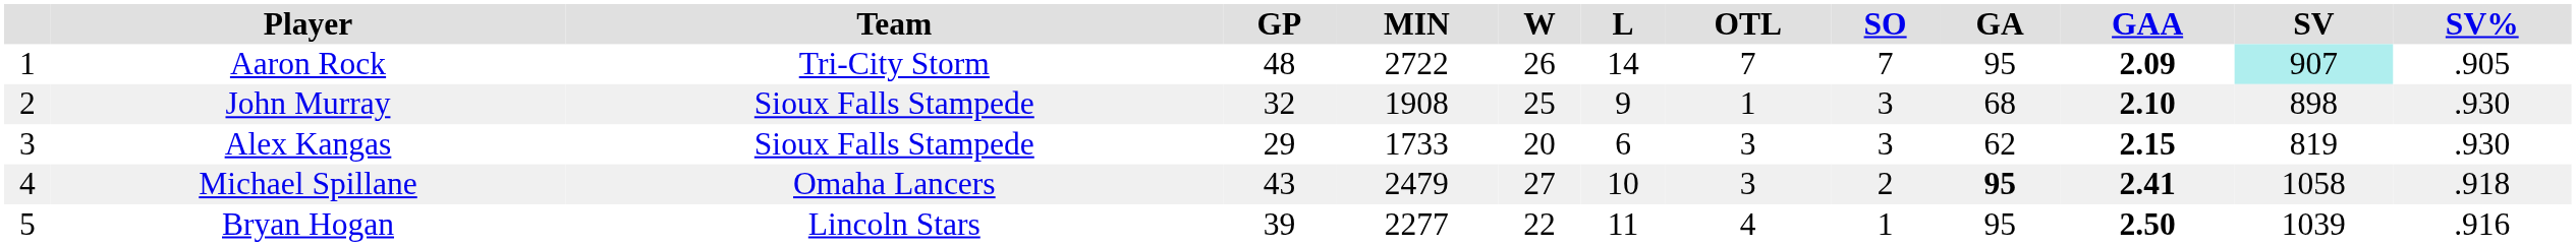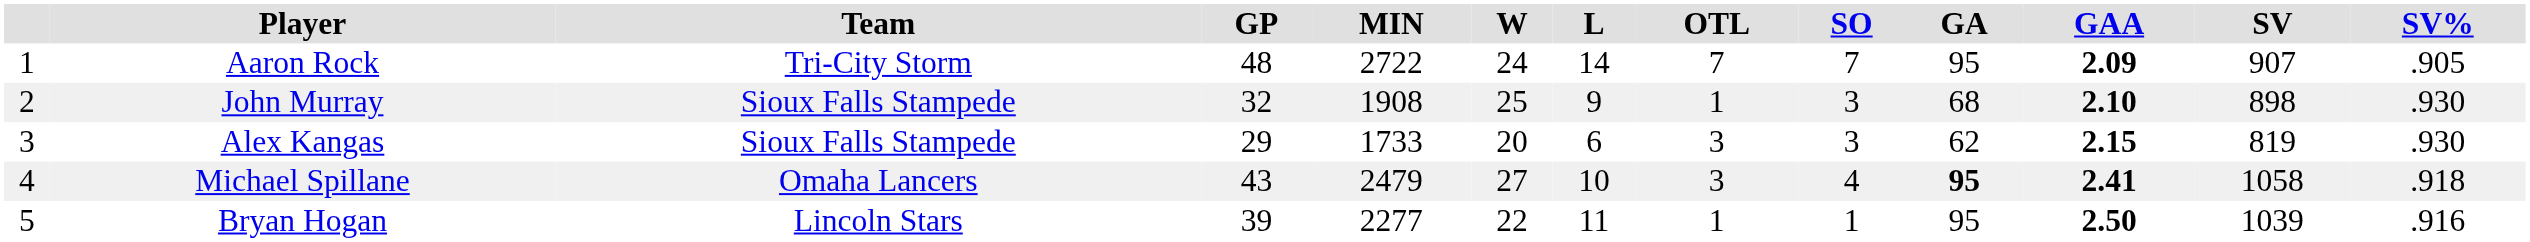 <table border="0" cellpadding="1" cellspacing="0" style="text-align:center; width:80em">
 <tr style="background:#e0e0e0">
 <th></th>
 <th>Player</th>
 <th>Team</th>
 <th>GP</th>
 <th>MIN</th>
 <th>W</th>
 <th>L</th>
 <th>OTL</th>
 <th><a href='#'>SO</a></th>
 <th>GA</th>
 <th><a href='#'>GAA</a></th>
 <th>SV</th>
 <th><a href='#'>SV%</a></th>
 </tr>
 <tr>
 <td>1</td>
 <td><a href='#'>Aaron Rock</a></td>
 <td><a href='#'>Tri-City Storm</a></td>
 <td>48</td>
 <td>2722</td>
-<td>26</td>
+<td>24</td>
 <td>14</td>
 <td>7</td>
 <td>7</td>
 <td>95</td>
 <td><strong>2.09</strong></td>
-<td style="background: paleturquoise;">907</td>
+<td>907</td>
 <td>.905</td>
 </tr>
 <tr style="background:#f0f0f0">
 <td>2</td>
 <td><a href='#'>John Murray</a></td>
 <td><a href='#'>Sioux Falls Stampede</a></td>
 <td>32</td>
 <td>1908</td>
 <td>25</td>
 <td>9</td>
 <td>1</td>
 <td>3</td>
 <td>68</td>
 <td><strong>2.10</strong></td>
 <td>898</td>
 <td>.930</td>
 </tr>
 <tr>
 <td>3</td>
 <td><a href='#'>Alex Kangas</a></td>
 <td><a href='#'>Sioux Falls Stampede</a></td>
 <td>29</td>
 <td>1733</td>
 <td>20</td>
 <td>6</td>
 <td>3</td>
 <td>3</td>
 <td>62</td>
 <td><strong>2.15</strong></td>
 <td>819</td>
 <td>.930</td>
 </tr>
 <tr style="background:#f0f0f0">
 <td>4</td>
 <td><a href='#'>Michael Spillane</a></td>
 <td><a href='#'>Omaha Lancers</a></td>
 <td>43</td>
 <td>2479</td>
 <td>27</td>
 <td>10</td>
 <td>3</td>
-<td>2</td>
+<td>4</td>
 <td><strong>95</strong></td>
 <td><strong>2.41</strong></td>
 <td>1058</td>
 <td>.918</td>
 </tr>
 <tr>
 <td>5</td>
 <td><a href='#'>Bryan Hogan</a></td>
 <td><a href='#'>Lincoln Stars</a></td>
 <td>39</td>
 <td>2277</td>
 <td>22</td>
 <td>11</td>
-<td>4</td>
+<td>1</td>
 <td>1</td>
 <td>95</td>
 <td><strong>2.50</strong></td>
 <td>1039</td>
 <td>.916</td>
 </tr>
 </table>
